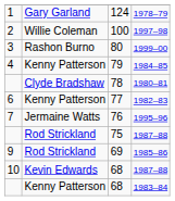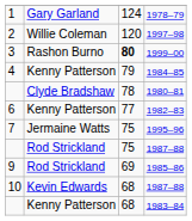 <table class="wikitable">
 <tr>
 </tr>
 <tr>
 <td>1</td>
 <td><a href='#'>Gary Garland</a></td>
 <td>124</td>
 <td style="font-size:80%;"><a href='#'>1978–79</a></td>
 </tr>
 <tr>
 <td>2</td>
 <td>Willie Coleman</td>
-<td>100</td>
+<td>120</td>
 <td style="font-size:80%;"><a href='#'>1997–98</a></td>
 </tr>
 <tr>
 <td>3</td>
 <td>Rashon Burno</td>
-<td>80</td>
+<td><strong>80</strong></td>
 <td style="font-size:80%;"><a href='#'>1999–00</a></td>
 </tr>
 <tr>
 <td>4</td>
 <td>Kenny Patterson</td>
 <td>79</td>
 <td style="font-size:80%;"><a href='#'>1984–85</a></td>
 </tr>
 <tr>
 <td></td>
 <td><a href='#'>Clyde Bradshaw</a></td>
 <td>78</td>
 <td style="font-size:80%;"><a href='#'>1980–81</a></td>
 </tr>
 <tr>
 <td>6</td>
 <td>Kenny Patterson</td>
 <td>77</td>
 <td style="font-size:80%;"><a href='#'>1982–83</a></td>
 </tr>
 <tr>
 <td>7</td>
 <td>Jermaine Watts</td>
-<td>76</td>
+<td>75</td>
 <td style="font-size:80%;"><a href='#'>1995–96</a></td>
 </tr>
 <tr>
 <td></td>
 <td><a href='#'>Rod Strickland</a></td>
 <td>75</td>
 <td style="font-size:80%;"><a href='#'>1987–88</a></td>
 </tr>
 <tr>
 <td>9</td>
 <td><a href='#'>Rod Strickland</a></td>
 <td>69</td>
 <td style="font-size:80%;"><a href='#'>1985–86</a></td>
 </tr>
 <tr>
 <td>10</td>
 <td><a href='#'>Kevin Edwards</a></td>
 <td>68</td>
 <td style="font-size:80%;"><a href='#'>1987–88</a></td>
 </tr>
 <tr>
 <td></td>
 <td>Kenny Patterson</td>
 <td>68</td>
 <td style="font-size:80%;"><a href='#'>1983–84</a></td>
 </tr>
 </table>
